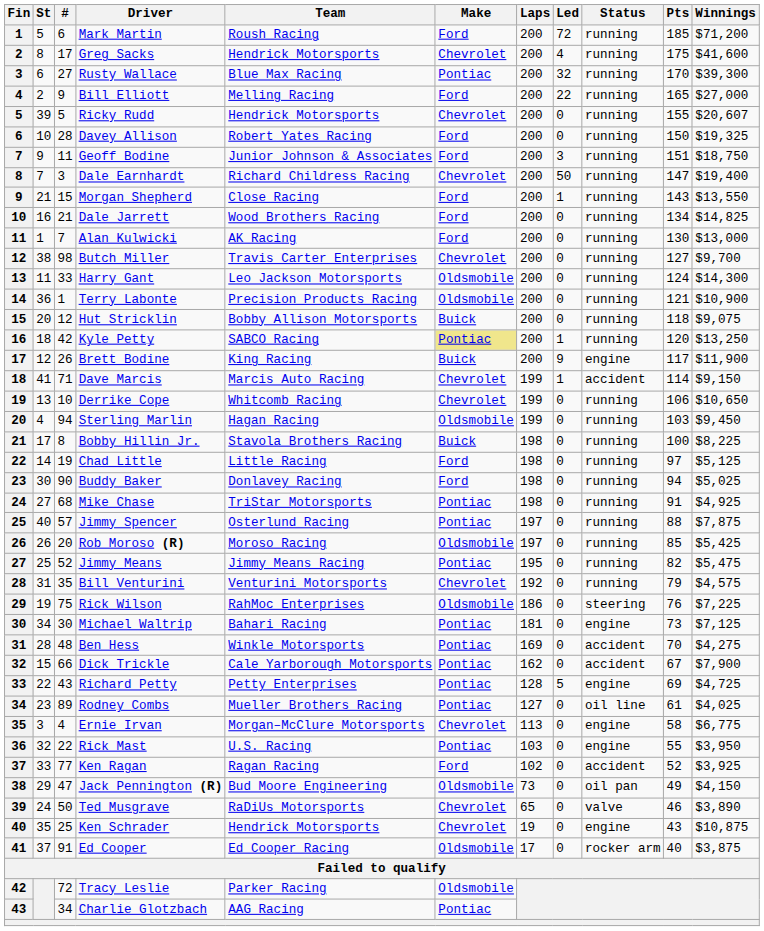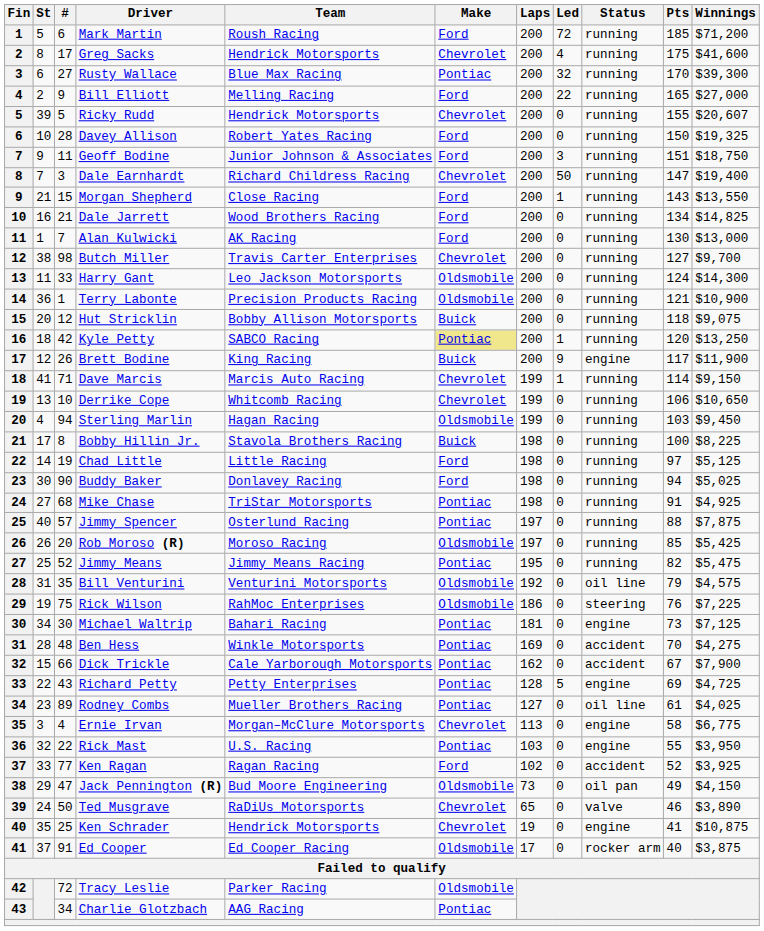 <table class="wikitable" style="font-size:95%">
 <tr>
 <th>Fin</th>
 <th>St</th>
 <th>#</th>
 <th>Driver</th>
 <th>Team</th>
 <th>Make</th>
 <th>Laps</th>
 <th>Led</th>
 <th>Status</th>
 <th>Pts</th>
 <th>Winnings</th>
 </tr>
 <tr>
 <th>1</th>
 <td>5</td>
 <td>6</td>
 <td><a href='#'>Mark Martin</a></td>
 <td><a href='#'>Roush Racing</a></td>
 <td><a href='#'>Ford</a></td>
 <td>200</td>
 <td>72</td>
 <td>running</td>
 <td>185</td>
 <td>$71,200</td>
 </tr>
 <tr>
 <th>2</th>
 <td>8</td>
 <td>17</td>
 <td><a href='#'>Greg Sacks</a></td>
 <td><a href='#'>Hendrick Motorsports</a></td>
 <td><a href='#'>Chevrolet</a></td>
 <td>200</td>
 <td>4</td>
 <td>running</td>
 <td>175</td>
 <td>$41,600</td>
 </tr>
 <tr>
 <th>3</th>
 <td>6</td>
 <td>27</td>
 <td><a href='#'>Rusty Wallace</a></td>
 <td><a href='#'>Blue Max Racing</a></td>
 <td><a href='#'>Pontiac</a></td>
 <td>200</td>
 <td>32</td>
 <td>running</td>
 <td>170</td>
 <td>$39,300</td>
 </tr>
 <tr>
 <th>4</th>
 <td>2</td>
 <td>9</td>
 <td><a href='#'>Bill Elliott</a></td>
 <td><a href='#'>Melling Racing</a></td>
 <td><a href='#'>Ford</a></td>
 <td>200</td>
 <td>22</td>
 <td>running</td>
 <td>165</td>
 <td>$27,000</td>
 </tr>
 <tr>
 <th>5</th>
 <td>39</td>
 <td>5</td>
 <td><a href='#'>Ricky Rudd</a></td>
 <td><a href='#'>Hendrick Motorsports</a></td>
 <td><a href='#'>Chevrolet</a></td>
 <td>200</td>
 <td>0</td>
 <td>running</td>
 <td>155</td>
 <td>$20,607</td>
 </tr>
 <tr>
 <th>6</th>
 <td>10</td>
 <td>28</td>
 <td><a href='#'>Davey Allison</a></td>
 <td><a href='#'>Robert Yates Racing</a></td>
 <td><a href='#'>Ford</a></td>
 <td>200</td>
 <td>0</td>
 <td>running</td>
 <td>150</td>
 <td>$19,325</td>
 </tr>
 <tr>
 <th>7</th>
 <td>9</td>
 <td>11</td>
 <td><a href='#'>Geoff Bodine</a></td>
 <td><a href='#'>Junior Johnson & Associates</a></td>
 <td><a href='#'>Ford</a></td>
 <td>200</td>
 <td>3</td>
 <td>running</td>
 <td>151</td>
 <td>$18,750</td>
 </tr>
 <tr>
 <th>8</th>
 <td>7</td>
 <td>3</td>
 <td><a href='#'>Dale Earnhardt</a></td>
 <td><a href='#'>Richard Childress Racing</a></td>
 <td><a href='#'>Chevrolet</a></td>
 <td>200</td>
 <td>50</td>
 <td>running</td>
 <td>147</td>
 <td>$19,400</td>
 </tr>
 <tr>
 <th>9</th>
 <td>21</td>
 <td>15</td>
 <td><a href='#'>Morgan Shepherd</a></td>
 <td><a href='#'>Close Racing</a></td>
 <td><a href='#'>Ford</a></td>
 <td>200</td>
 <td>1</td>
 <td>running</td>
 <td>143</td>
 <td>$13,550</td>
 </tr>
 <tr>
 <th>10</th>
 <td>16</td>
 <td>21</td>
 <td><a href='#'>Dale Jarrett</a></td>
 <td><a href='#'>Wood Brothers Racing</a></td>
 <td><a href='#'>Ford</a></td>
 <td>200</td>
 <td>0</td>
 <td>running</td>
 <td>134</td>
 <td>$14,825</td>
 </tr>
 <tr>
 <th>11</th>
 <td>1</td>
 <td>7</td>
 <td><a href='#'>Alan Kulwicki</a></td>
 <td><a href='#'>AK Racing</a></td>
 <td><a href='#'>Ford</a></td>
 <td>200</td>
 <td>0</td>
 <td>running</td>
 <td>130</td>
 <td>$13,000</td>
 </tr>
 <tr>
 <th>12</th>
 <td>38</td>
 <td>98</td>
 <td><a href='#'>Butch Miller</a></td>
 <td><a href='#'>Travis Carter Enterprises</a></td>
 <td><a href='#'>Chevrolet</a></td>
 <td>200</td>
 <td>0</td>
 <td>running</td>
 <td>127</td>
 <td>$9,700</td>
 </tr>
 <tr>
 <th>13</th>
 <td>11</td>
 <td>33</td>
 <td><a href='#'>Harry Gant</a></td>
 <td><a href='#'>Leo Jackson Motorsports</a></td>
 <td><a href='#'>Oldsmobile</a></td>
 <td>200</td>
 <td>0</td>
 <td>running</td>
 <td>124</td>
 <td>$14,300</td>
 </tr>
 <tr>
 <th>14</th>
 <td>36</td>
 <td>1</td>
 <td><a href='#'>Terry Labonte</a></td>
 <td><a href='#'>Precision Products Racing</a></td>
 <td><a href='#'>Oldsmobile</a></td>
 <td>200</td>
 <td>0</td>
 <td>running</td>
 <td>121</td>
 <td>$10,900</td>
 </tr>
 <tr>
 <th>15</th>
 <td>20</td>
 <td>12</td>
 <td><a href='#'>Hut Stricklin</a></td>
 <td><a href='#'>Bobby Allison Motorsports</a></td>
 <td><a href='#'>Buick</a></td>
 <td>200</td>
 <td>0</td>
 <td>running</td>
 <td>118</td>
 <td>$9,075</td>
 </tr>
 <tr>
 <th>16</th>
 <td>18</td>
 <td>42</td>
 <td><a href='#'>Kyle Petty</a></td>
 <td><a href='#'>SABCO Racing</a></td>
 <td style="background: khaki;"><a href='#'>Pontiac</a></td>
 <td>200</td>
 <td>1</td>
 <td>running</td>
 <td>120</td>
 <td>$13,250</td>
 </tr>
 <tr>
 <th>17</th>
 <td>12</td>
 <td>26</td>
 <td><a href='#'>Brett Bodine</a></td>
 <td><a href='#'>King Racing</a></td>
 <td><a href='#'>Buick</a></td>
 <td>200</td>
 <td>9</td>
 <td>engine</td>
 <td>117</td>
 <td>$11,900</td>
 </tr>
 <tr>
 <th>18</th>
 <td>41</td>
 <td>71</td>
 <td><a href='#'>Dave Marcis</a></td>
 <td><a href='#'>Marcis Auto Racing</a></td>
 <td><a href='#'>Chevrolet</a></td>
 <td>199</td>
 <td>1</td>
-<td>accident</td>
+<td>running</td>
 <td>114</td>
 <td>$9,150</td>
 </tr>
 <tr>
 <th>19</th>
 <td>13</td>
 <td>10</td>
 <td><a href='#'>Derrike Cope</a></td>
 <td><a href='#'>Whitcomb Racing</a></td>
 <td><a href='#'>Chevrolet</a></td>
 <td>199</td>
 <td>0</td>
 <td>running</td>
 <td>106</td>
 <td>$10,650</td>
 </tr>
 <tr>
 <th>20</th>
 <td>4</td>
 <td>94</td>
 <td><a href='#'>Sterling Marlin</a></td>
 <td><a href='#'>Hagan Racing</a></td>
 <td><a href='#'>Oldsmobile</a></td>
 <td>199</td>
 <td>0</td>
 <td>running</td>
 <td>103</td>
 <td>$9,450</td>
 </tr>
 <tr>
 <th>21</th>
 <td>17</td>
 <td>8</td>
 <td><a href='#'>Bobby Hillin Jr.</a></td>
 <td><a href='#'>Stavola Brothers Racing</a></td>
 <td><a href='#'>Buick</a></td>
 <td>198</td>
 <td>0</td>
 <td>running</td>
 <td>100</td>
 <td>$8,225</td>
 </tr>
 <tr>
 <th>22</th>
 <td>14</td>
 <td>19</td>
 <td><a href='#'>Chad Little</a></td>
 <td><a href='#'>Little Racing</a></td>
 <td><a href='#'>Ford</a></td>
 <td>198</td>
 <td>0</td>
 <td>running</td>
 <td>97</td>
 <td>$5,125</td>
 </tr>
 <tr>
 <th>23</th>
 <td>30</td>
 <td>90</td>
 <td><a href='#'>Buddy Baker</a></td>
 <td><a href='#'>Donlavey Racing</a></td>
 <td><a href='#'>Ford</a></td>
 <td>198</td>
 <td>0</td>
 <td>running</td>
 <td>94</td>
 <td>$5,025</td>
 </tr>
 <tr>
 <th>24</th>
 <td>27</td>
 <td>68</td>
 <td><a href='#'>Mike Chase</a></td>
 <td><a href='#'>TriStar Motorsports</a></td>
 <td><a href='#'>Pontiac</a></td>
 <td>198</td>
 <td>0</td>
 <td>running</td>
 <td>91</td>
 <td>$4,925</td>
 </tr>
 <tr>
 <th>25</th>
 <td>40</td>
 <td>57</td>
 <td><a href='#'>Jimmy Spencer</a></td>
 <td><a href='#'>Osterlund Racing</a></td>
 <td><a href='#'>Pontiac</a></td>
 <td>197</td>
 <td>0</td>
 <td>running</td>
 <td>88</td>
 <td>$7,875</td>
 </tr>
 <tr>
 <th>26</th>
 <td>26</td>
 <td>20</td>
 <td><a href='#'>Rob Moroso</a> <strong>(R)</strong></td>
 <td><a href='#'>Moroso Racing</a></td>
 <td><a href='#'>Oldsmobile</a></td>
 <td>197</td>
 <td>0</td>
 <td>running</td>
 <td>85</td>
 <td>$5,425</td>
 </tr>
 <tr>
 <th>27</th>
 <td>25</td>
 <td>52</td>
 <td><a href='#'>Jimmy Means</a></td>
 <td><a href='#'>Jimmy Means Racing</a></td>
 <td><a href='#'>Pontiac</a></td>
 <td>195</td>
 <td>0</td>
 <td>running</td>
 <td>82</td>
 <td>$5,475</td>
 </tr>
 <tr>
 <th>28</th>
 <td>31</td>
 <td>35</td>
 <td><a href='#'>Bill Venturini</a></td>
 <td><a href='#'>Venturini Motorsports</a></td>
-<td><a href='#'>Chevrolet</a></td>
+<td><a href='#'>Oldsmobile</a></td>
 <td>192</td>
 <td>0</td>
-<td>running</td>
+<td>oil line</td>
 <td>79</td>
 <td>$4,575</td>
 </tr>
 <tr>
 <th>29</th>
 <td>19</td>
 <td>75</td>
 <td><a href='#'>Rick Wilson</a></td>
 <td><a href='#'>RahMoc Enterprises</a></td>
 <td><a href='#'>Oldsmobile</a></td>
 <td>186</td>
 <td>0</td>
 <td>steering</td>
 <td>76</td>
 <td>$7,225</td>
 </tr>
 <tr>
 <th>30</th>
 <td>34</td>
 <td>30</td>
 <td><a href='#'>Michael Waltrip</a></td>
 <td><a href='#'>Bahari Racing</a></td>
 <td><a href='#'>Pontiac</a></td>
 <td>181</td>
 <td>0</td>
 <td>engine</td>
 <td>73</td>
 <td>$7,125</td>
 </tr>
 <tr>
 <th>31</th>
 <td>28</td>
 <td>48</td>
 <td><a href='#'>Ben Hess</a></td>
 <td><a href='#'>Winkle Motorsports</a></td>
 <td><a href='#'>Pontiac</a></td>
 <td>169</td>
 <td>0</td>
 <td>accident</td>
 <td>70</td>
 <td>$4,275</td>
 </tr>
 <tr>
 <th>32</th>
 <td>15</td>
 <td>66</td>
 <td><a href='#'>Dick Trickle</a></td>
 <td><a href='#'>Cale Yarborough Motorsports</a></td>
 <td><a href='#'>Pontiac</a></td>
 <td>162</td>
 <td>0</td>
 <td>accident</td>
 <td>67</td>
 <td>$7,900</td>
 </tr>
 <tr>
 <th>33</th>
 <td>22</td>
 <td>43</td>
 <td><a href='#'>Richard Petty</a></td>
 <td><a href='#'>Petty Enterprises</a></td>
 <td><a href='#'>Pontiac</a></td>
 <td>128</td>
 <td>5</td>
 <td>engine</td>
 <td>69</td>
 <td>$4,725</td>
 </tr>
 <tr>
 <th>34</th>
 <td>23</td>
 <td>89</td>
 <td><a href='#'>Rodney Combs</a></td>
 <td><a href='#'>Mueller Brothers Racing</a></td>
 <td><a href='#'>Pontiac</a></td>
 <td>127</td>
 <td>0</td>
 <td>oil line</td>
 <td>61</td>
 <td>$4,025</td>
 </tr>
 <tr>
 <th>35</th>
 <td>3</td>
 <td>4</td>
 <td><a href='#'>Ernie Irvan</a></td>
 <td><a href='#'>Morgan–McClure Motorsports</a></td>
 <td><a href='#'>Chevrolet</a></td>
 <td>113</td>
 <td>0</td>
 <td>engine</td>
 <td>58</td>
 <td>$6,775</td>
 </tr>
 <tr>
 <th>36</th>
 <td>32</td>
 <td>22</td>
 <td><a href='#'>Rick Mast</a></td>
 <td><a href='#'>U.S. Racing</a></td>
 <td><a href='#'>Pontiac</a></td>
 <td>103</td>
 <td>0</td>
 <td>engine</td>
 <td>55</td>
 <td>$3,950</td>
 </tr>
 <tr>
 <th>37</th>
 <td>33</td>
 <td>77</td>
 <td><a href='#'>Ken Ragan</a></td>
 <td><a href='#'>Ragan Racing</a></td>
 <td><a href='#'>Ford</a></td>
 <td>102</td>
 <td>0</td>
 <td>accident</td>
 <td>52</td>
 <td>$3,925</td>
 </tr>
 <tr>
 <th>38</th>
 <td>29</td>
 <td>47</td>
 <td><a href='#'>Jack Pennington</a> <strong>(R)</strong></td>
 <td><a href='#'>Bud Moore Engineering</a></td>
 <td><a href='#'>Oldsmobile</a></td>
 <td>73</td>
 <td>0</td>
 <td>oil pan</td>
 <td>49</td>
 <td>$4,150</td>
 </tr>
 <tr>
 <th>39</th>
 <td>24</td>
 <td>50</td>
 <td><a href='#'>Ted Musgrave</a></td>
 <td><a href='#'>RaDiUs Motorsports</a></td>
 <td><a href='#'>Chevrolet</a></td>
 <td>65</td>
 <td>0</td>
 <td>valve</td>
 <td>46</td>
 <td>$3,890</td>
 </tr>
 <tr>
 <th>40</th>
 <td>35</td>
 <td>25</td>
 <td><a href='#'>Ken Schrader</a></td>
 <td><a href='#'>Hendrick Motorsports</a></td>
 <td><a href='#'>Chevrolet</a></td>
 <td>19</td>
 <td>0</td>
 <td>engine</td>
-<td>43</td>
+<td>41</td>
 <td>$10,875</td>
 </tr>
 <tr>
 <th>41</th>
 <td>37</td>
 <td>91</td>
 <td><a href='#'>Ed Cooper</a></td>
 <td><a href='#'>Ed Cooper Racing</a></td>
 <td><a href='#'>Oldsmobile</a></td>
 <td>17</td>
 <td>0</td>
 <td>rocker arm</td>
 <td>40</td>
 <td>$3,875</td>
 </tr>
 <tr>
 <th colspan="11">Failed to qualify</th>
 </tr>
 <tr>
 <th>42</th>
 <th rowspan="2"></th>
 <td>72</td>
 <td><a href='#'>Tracy Leslie</a></td>
 <td><a href='#'>Parker Racing</a></td>
 <td><a href='#'>Oldsmobile</a></td>
 <th colspan="5" rowspan="2"></th>
 </tr>
 <tr>
 <th>43</th>
 <td>34</td>
 <td><a href='#'>Charlie Glotzbach</a></td>
 <td><a href='#'>AAG Racing</a></td>
 <td><a href='#'>Pontiac</a></td>
 </tr>
 <tr>
 <th colspan="11"></th>
 </tr>
 </table>
